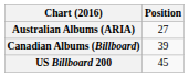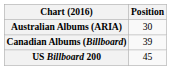 <table class="wikitable sortable plainrowheaders" style="text-align:center">
 <tr>
 <th scope="col">Chart (2016)</th>
 <th scope="col">Position</th>
 </tr>
 <tr>
 <th scope="row">Australian Albums (ARIA)</th>
-<td>27</td>
+<td>30</td>
 </tr>
 <tr>
 <th scope="row">Canadian Albums (<em>Billboard</em>)</th>
 <td>39</td>
 </tr>
 <tr>
 <th scope="row">US <em>Billboard</em> 200</th>
 <td>45</td>
 </tr>
 </table>
